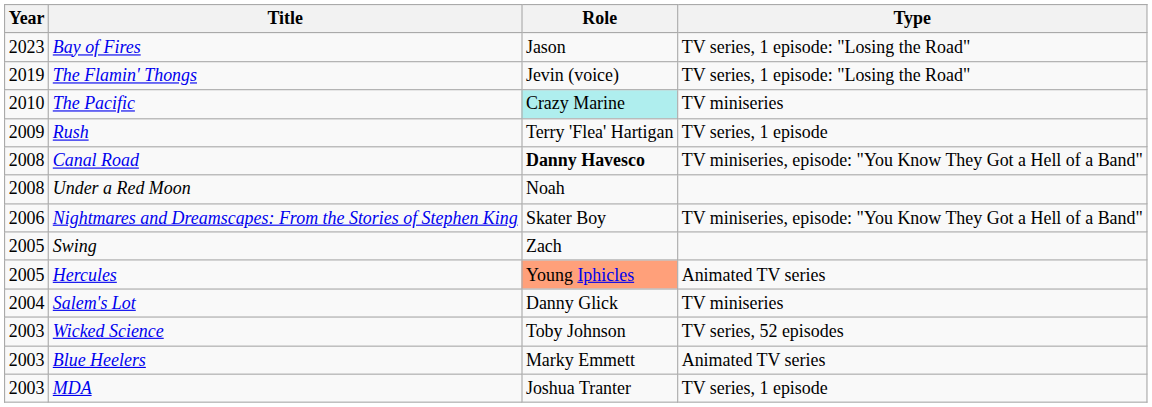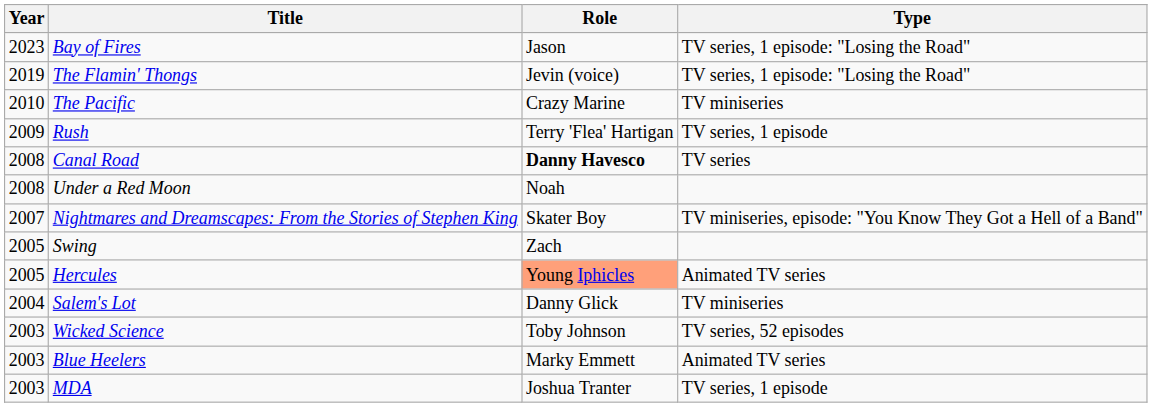 <table class="wikitable">
 <tr>
 <th>Year</th>
 <th>Title</th>
 <th>Role</th>
 <th>Type</th>
 </tr>
 <tr>
 <td>2023</td>
 <td><em><a href='#'>Bay of Fires</a></em></td>
 <td>Jason</td>
 <td>TV series, 1 episode: "Losing the Road"</td>
 </tr>
 <tr>
 <td>2019</td>
 <td><em><a href='#'>The Flamin' Thongs</a></em></td>
 <td>Jevin (voice)</td>
 <td>TV series, 1 episode: "Losing the Road"</td>
 </tr>
 <tr>
 <td>2010</td>
 <td><em><a href='#'>The Pacific</a></em></td>
-<td style="background: paleturquoise;">Crazy Marine</td>
+<td>Crazy Marine</td>
 <td>TV miniseries</td>
 </tr>
 <tr>
 <td>2009</td>
 <td><em><a href='#'>Rush</a></em></td>
 <td>Terry 'Flea' Hartigan</td>
 <td>TV series, 1 episode</td>
 </tr>
 <tr>
 <td>2008</td>
 <td><em><a href='#'>Canal Road</a></em></td>
 <td><strong>Danny Havesco</strong></td>
-<td>TV miniseries, episode: "You Know They Got a Hell of a Band"</td>
+<td>TV series</td>
 </tr>
 <tr>
 <td>2008</td>
 <td><em>Under a Red Moon</em></td>
 <td>Noah</td>
 <td></td>
 </tr>
 <tr>
-<td>2006</td>
+<td>2007</td>
 <td><em><a href='#'>Nightmares and Dreamscapes: From the Stories of Stephen King</a></em></td>
 <td>Skater Boy</td>
 <td>TV miniseries, episode: "You Know They Got a Hell of a Band"</td>
 </tr>
 <tr>
 <td>2005</td>
 <td><em>Swing</em></td>
 <td>Zach</td>
 <td></td>
 </tr>
 <tr>
 <td>2005</td>
 <td><em><a href='#'>Hercules</a></em></td>
 <td style="background: lightsalmon;">Young <a href='#'>Iphicles</a></td>
 <td>Animated TV series</td>
 </tr>
 <tr>
 <td>2004</td>
 <td><em><a href='#'>Salem's Lot</a></em></td>
 <td>Danny Glick</td>
 <td>TV miniseries</td>
 </tr>
 <tr>
 <td>2003</td>
 <td><em><a href='#'>Wicked Science</a></em></td>
 <td>Toby Johnson</td>
 <td>TV series, 52 episodes</td>
 </tr>
 <tr>
 <td>2003</td>
 <td><em><a href='#'>Blue Heelers</a></em></td>
 <td>Marky Emmett</td>
 <td>Animated TV series</td>
 </tr>
 <tr>
 <td>2003</td>
 <td><em><a href='#'>MDA</a></em></td>
 <td>Joshua Tranter</td>
 <td>TV series, 1 episode</td>
 </tr>
 </table>
